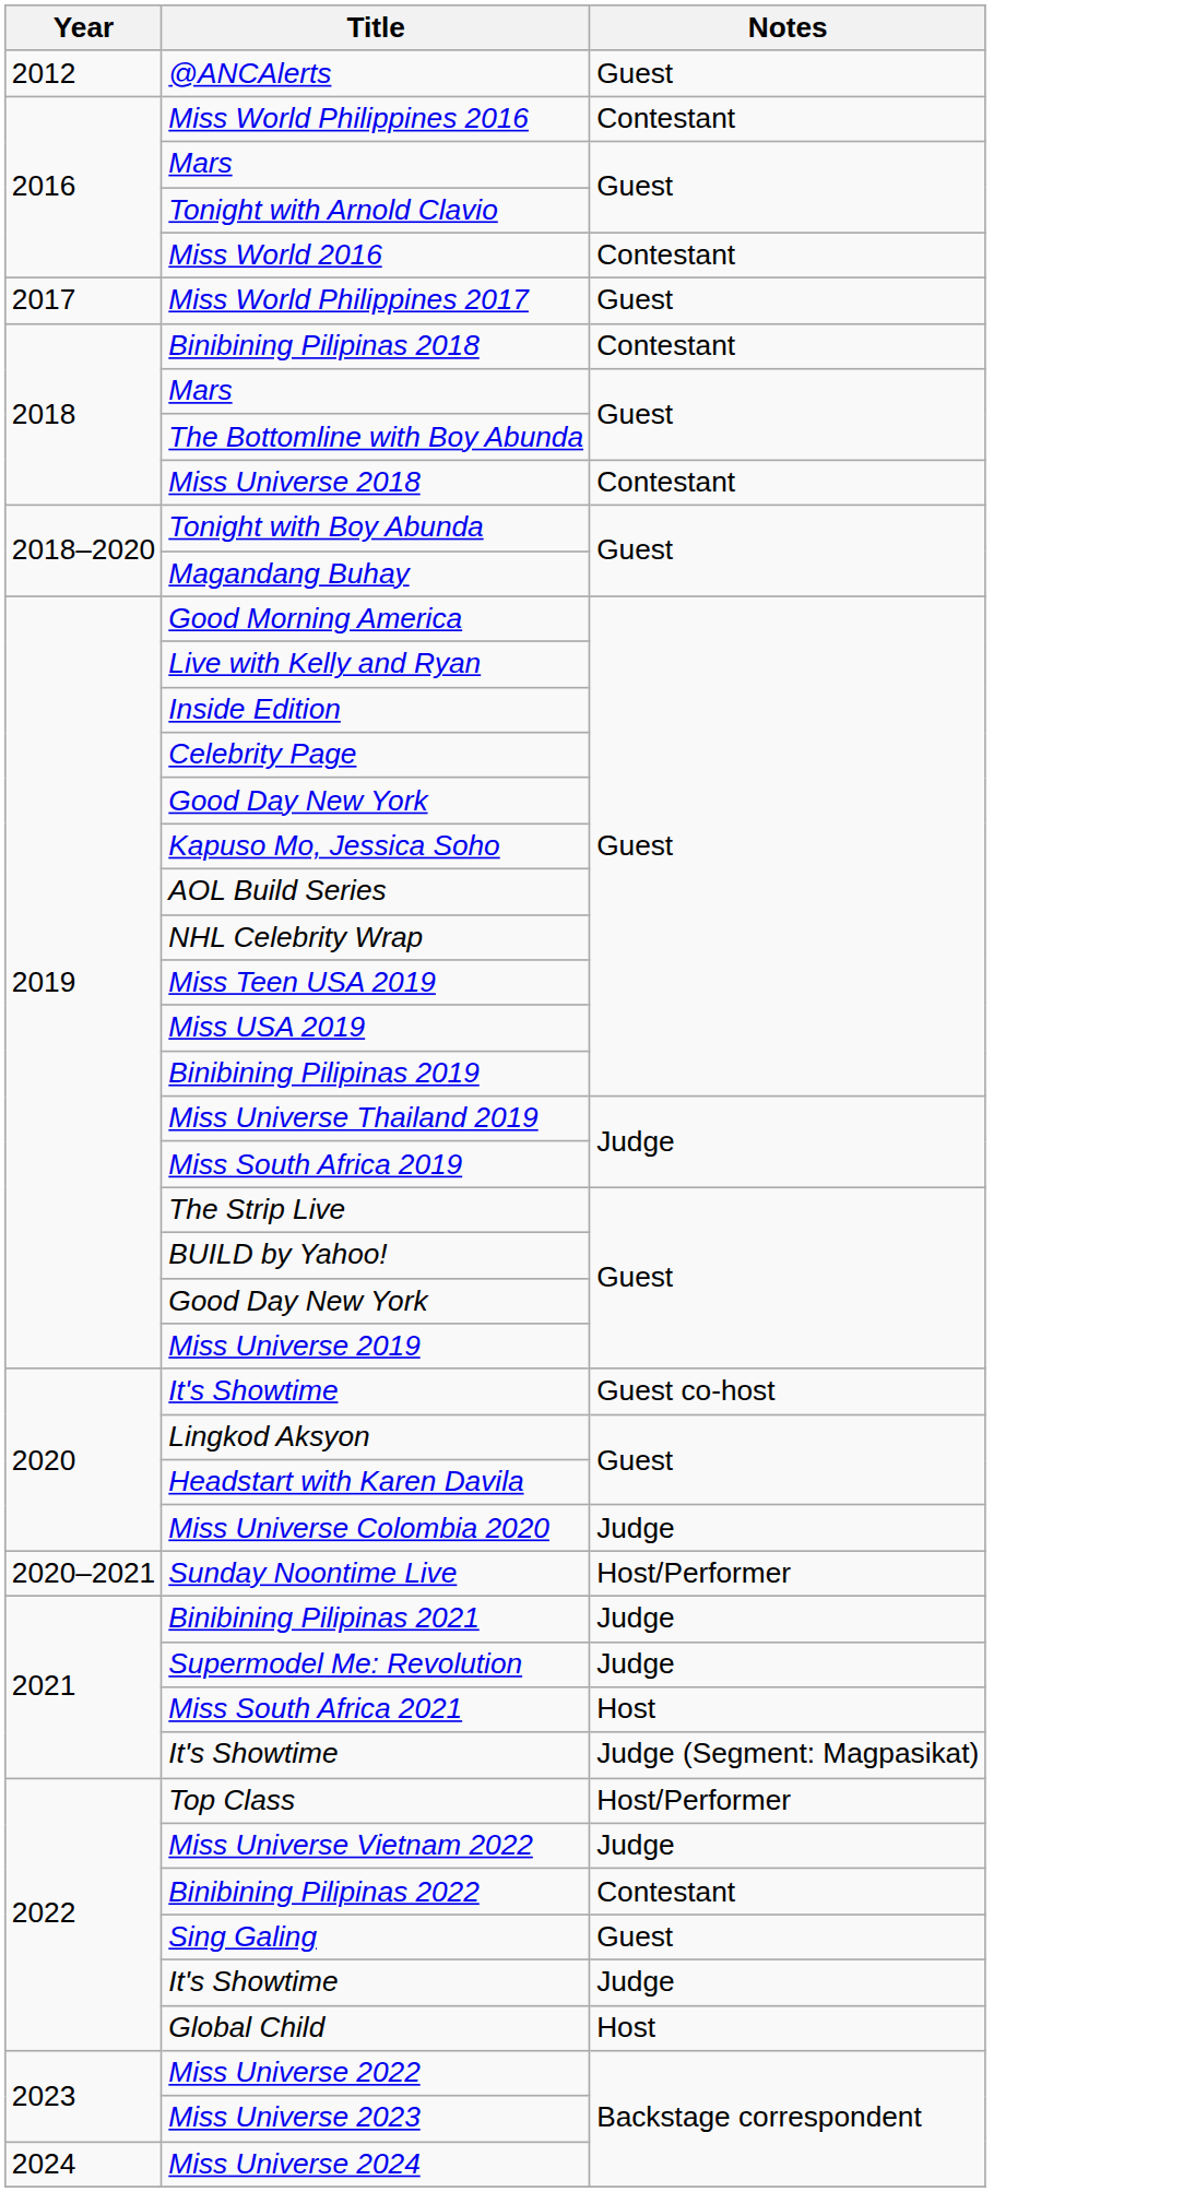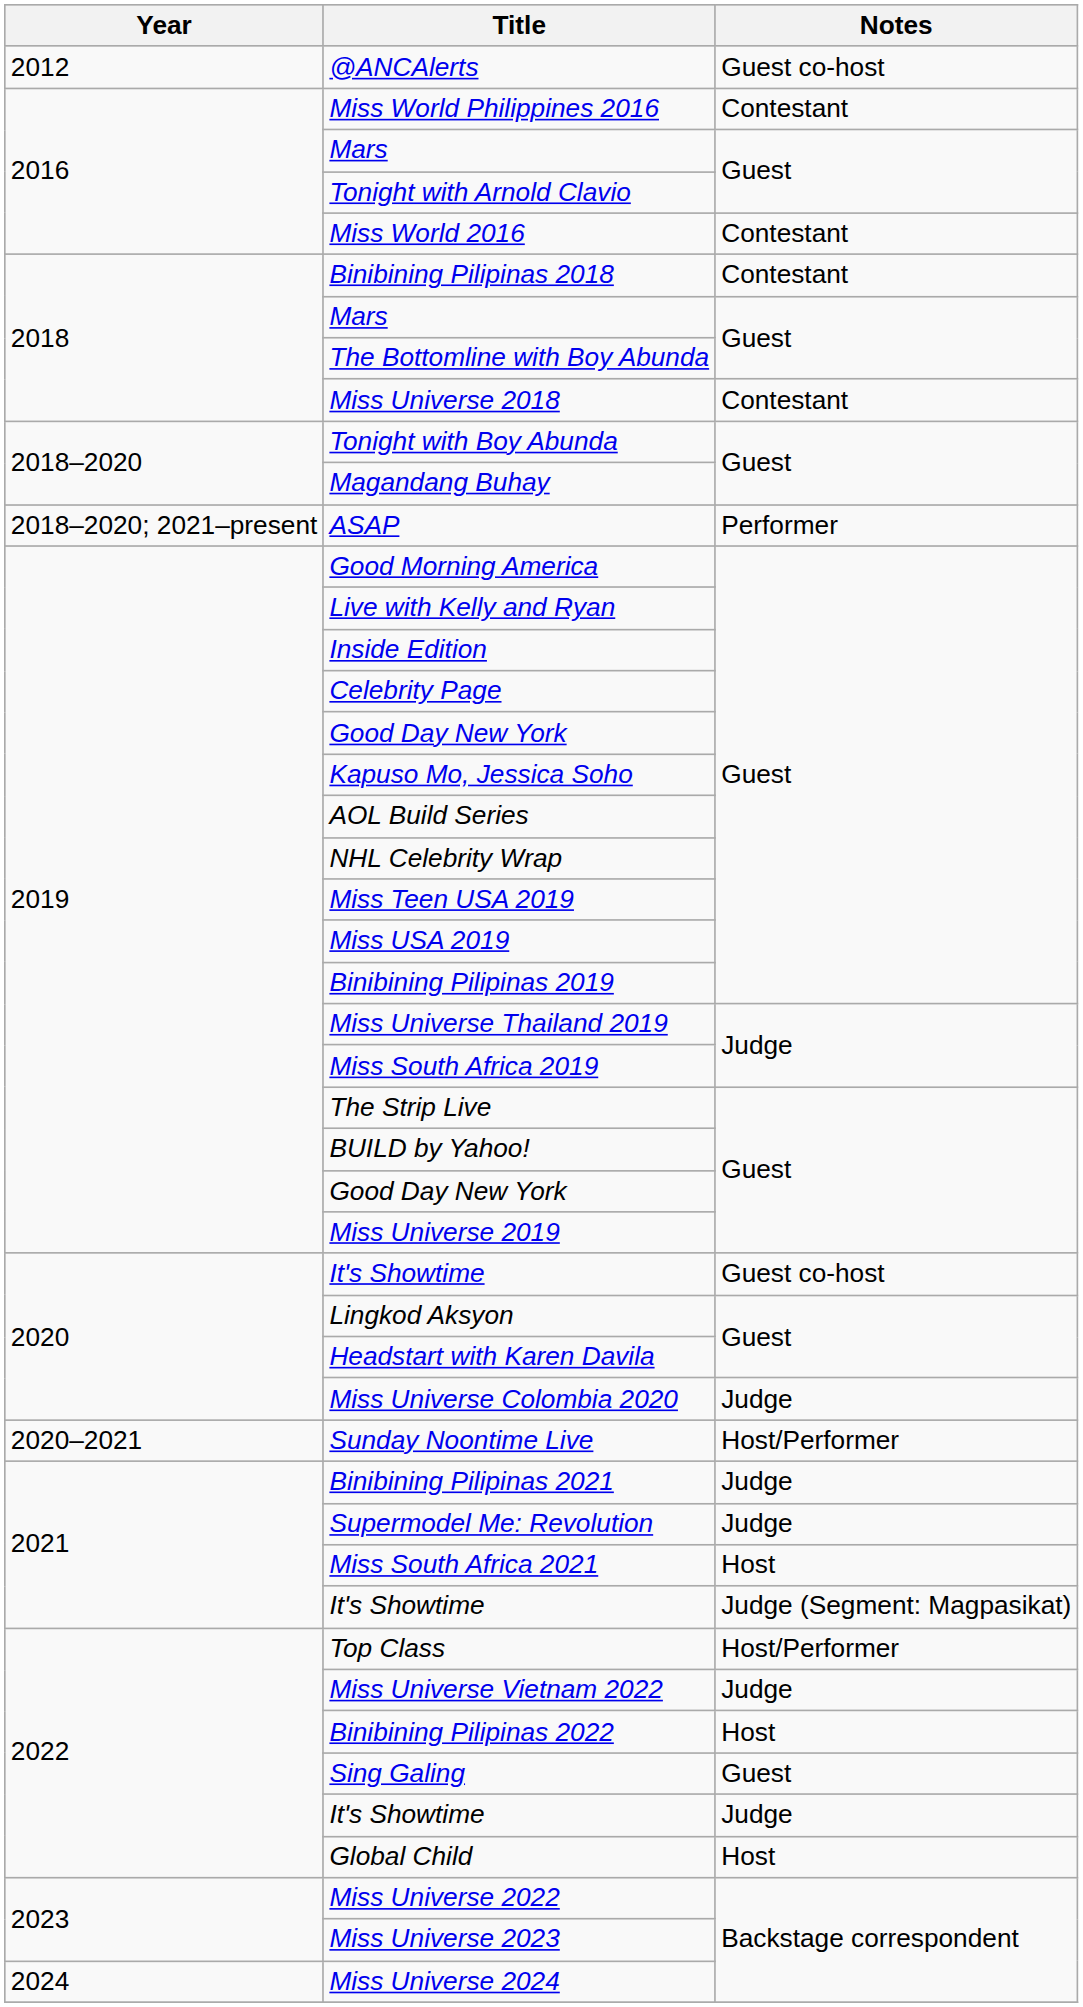 <table class="wikitable sortable">
 <tr>
 <th>Year</th>
 <th>Title</th>
 <th>Notes</th>
 </tr>
 <tr>
 <td>2012</td>
 <td><em><a href='#'>@ANCAlerts</a></em></td>
-<td>Guest</td>
+<td>Guest co-host</td>
 </tr>
 <tr>
 <td rowspan="4">2016</td>
 <td><em><a href='#'>Miss World Philippines 2016</a></em></td>
 <td>Contestant</td>
 </tr>
 <tr>
 <td><em><a href='#'>Mars</a></em></td>
 <td rowspan="2">Guest</td>
 </tr>
 <tr>
 <td><em><a href='#'>Tonight with Arnold Clavio</a></em></td>
 </tr>
 <tr>
 <td><em><a href='#'>Miss World 2016</a></em></td>
 <td>Contestant</td>
-</tr>
-<tr>
-<td>2017</td>
-<td><em><a href='#'>Miss World Philippines 2017</a></em></td>
-<td>Guest</td>
 </tr>
 <tr>
 <td rowspan="4">2018</td>
 <td><em><a href='#'>Binibining Pilipinas 2018</a></em></td>
 <td>Contestant</td>
 </tr>
 <tr>
 <td><em><a href='#'>Mars</a></em></td>
 <td rowspan="2">Guest</td>
 </tr>
 <tr>
 <td><em><a href='#'>The Bottomline with Boy Abunda</a></em></td>
 </tr>
 <tr>
 <td><em><a href='#'>Miss Universe 2018</a></em></td>
 <td>Contestant</td>
 </tr>
 <tr>
 <td rowspan="2">2018–2020</td>
 <td><em><a href='#'>Tonight with Boy Abunda</a></em></td>
 <td rowspan="2">Guest</td>
 </tr>
 <tr>
 <td><em><a href='#'>Magandang Buhay</a></em></td>
+</tr>
+<tr>
+<td>2018–2020; 2021–present</td>
+<td><em><a href='#'>ASAP</a></em></td>
+<td>Performer</td>
 </tr>
 <tr>
 <td rowspan="17">2019</td>
 <td><em><a href='#'>Good Morning America</a></em></td>
 <td rowspan="11">Guest</td>
 </tr>
 <tr>
 <td><em><a href='#'>Live with Kelly and Ryan</a></em></td>
 </tr>
 <tr>
 <td><em><a href='#'>Inside Edition</a></em></td>
 </tr>
 <tr>
 <td><em><a href='#'>Celebrity Page</a></em></td>
 </tr>
 <tr>
 <td><em><a href='#'>Good Day New York</a></em></td>
 </tr>
 <tr>
 <td><em><a href='#'>Kapuso Mo, Jessica Soho</a></em></td>
 </tr>
 <tr>
 <td><em>AOL Build Series</em></td>
 </tr>
 <tr>
 <td><em>NHL Celebrity Wrap</em></td>
 </tr>
 <tr>
 <td><em><a href='#'>Miss Teen USA 2019</a></em></td>
 </tr>
 <tr>
 <td><em><a href='#'>Miss USA 2019</a></em></td>
 </tr>
 <tr>
 <td><em><a href='#'>Binibining Pilipinas 2019</a></em></td>
 </tr>
 <tr>
 <td><em><a href='#'>Miss Universe Thailand 2019</a></em></td>
 <td rowspan="2">Judge</td>
 </tr>
 <tr>
 <td><em><a href='#'>Miss South Africa 2019</a></em></td>
 </tr>
 <tr>
 <td><em>The Strip Live</em></td>
 <td rowspan="4">Guest</td>
 </tr>
 <tr>
 <td><em>BUILD by Yahoo!</em></td>
 </tr>
 <tr>
 <td><em>Good Day New York</em></td>
 </tr>
 <tr>
 <td><em><a href='#'>Miss Universe 2019</a></em></td>
 </tr>
 <tr>
 <td rowspan="4">2020</td>
 <td><em><a href='#'>It's Showtime</a></em></td>
 <td>Guest co-host</td>
 </tr>
 <tr>
 <td><em>Lingkod Aksyon</em></td>
 <td rowspan="2">Guest</td>
 </tr>
 <tr>
 <td><em><a href='#'>Headstart with Karen Davila</a></em></td>
 </tr>
 <tr>
 <td><em><a href='#'>Miss Universe Colombia 2020</a></em></td>
 <td>Judge</td>
 </tr>
 <tr>
 <td>2020–2021</td>
 <td><em><a href='#'>Sunday Noontime Live</a></em></td>
 <td>Host/Performer</td>
 </tr>
 <tr>
 <td rowspan="4">2021</td>
 <td><em><a href='#'>Binibining Pilipinas 2021</a></em></td>
 <td>Judge</td>
 </tr>
 <tr>
 <td><em><a href='#'>Supermodel Me: Revolution</a></em></td>
 <td>Judge</td>
 </tr>
 <tr>
 <td><em><a href='#'>Miss South Africa 2021</a></em></td>
 <td>Host</td>
 </tr>
 <tr>
 <td><em>It's Showtime</em></td>
 <td>Judge (Segment: Magpasikat)</td>
 </tr>
 <tr>
 <td rowspan="6">2022</td>
 <td><em>Top Class</em></td>
 <td>Host/Performer</td>
 </tr>
 <tr>
 <td><em><a href='#'>Miss Universe Vietnam 2022</a></em></td>
 <td>Judge</td>
 </tr>
 <tr>
 <td><em><a href='#'>Binibining Pilipinas 2022</a></em></td>
-<td>Contestant</td>
+<td>Host</td>
 </tr>
 <tr>
 <td><em><a href='#'>Sing Galing</a></em></td>
 <td>Guest</td>
 </tr>
 <tr>
 <td><em>It's Showtime</em></td>
 <td>Judge</td>
 </tr>
 <tr>
 <td><em>Global Child</em></td>
 <td>Host</td>
 </tr>
 <tr>
 <td rowspan="2">2023</td>
 <td><em><a href='#'>Miss Universe 2022</a></em></td>
 <td rowspan="3">Backstage correspondent</td>
 </tr>
 <tr>
 <td><em><a href='#'>Miss Universe 2023</a></em></td>
 </tr>
 <tr>
 <td>2024</td>
 <td><em><a href='#'>Miss Universe 2024</a></em></td>
 </tr>
 <tr>
 </tr>
 </table>
